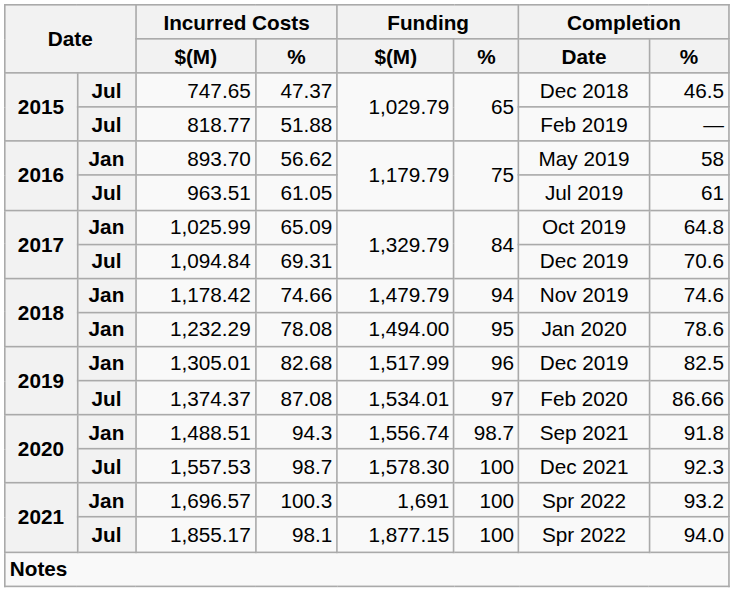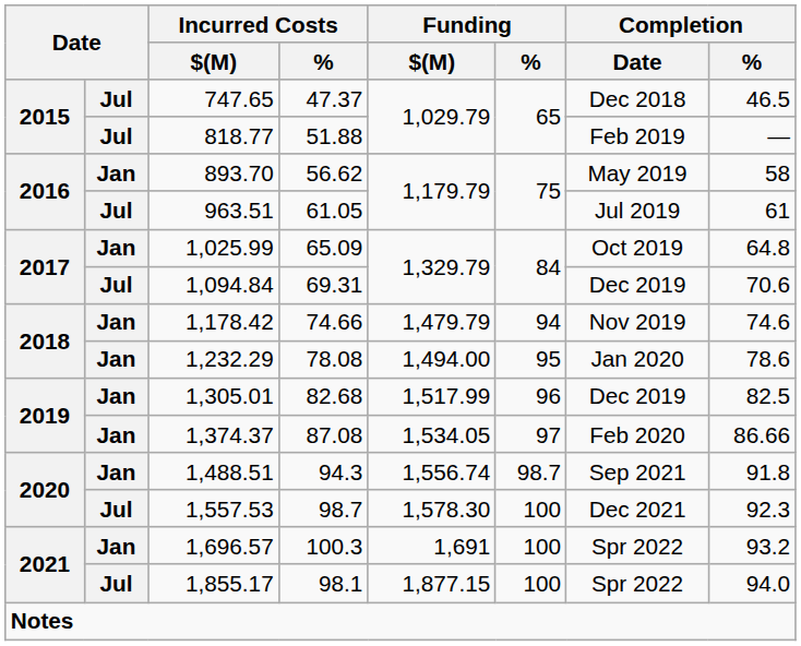 <table class="wikitable mw-collapsible collapsed floatright" style="width:35em; text-align:right; font-size:80%;">
 <tr>
 <th colspan=2 rowspan=2>Date</th>
 <th colspan=2>Incurred Costs</th>
 <th colspan=2>Funding</th>
 <th colspan=2>Completion</th>
 </tr>
 <tr>
 <th>$(M)</th>
 <th>%</th>
 <th>$(M)</th>
 <th>%</th>
 <th>Date</th>
 <th>%</th>
 </tr>
 <tr>
 <th rowspan=2>2015</th>
 <th>Jul</th>
 <td>747.65</td>
 <td>47.37</td>
 <td rowspan=2>1,029.79</td>
 <td rowspan=2>65</td>
 <td style="text-align:center;">Dec 2018</td>
 <td>46.5</td>
 </tr>
 <tr>
 <th>Jul</th>
 <td>818.77</td>
 <td>51.88</td>
 <td style="text-align:center;">Feb 2019</td>
 <td>—</td>
 </tr>
 <tr>
 <th rowspan=2>2016</th>
 <th>Jan</th>
 <td>893.70</td>
 <td>56.62</td>
 <td rowspan=2>1,179.79</td>
 <td rowspan=2>75</td>
 <td style="text-align:center;">May 2019</td>
 <td>58</td>
 </tr>
 <tr>
 <th>Jul</th>
 <td>963.51</td>
 <td>61.05</td>
 <td style="text-align:center;">Jul 2019</td>
 <td>61</td>
 </tr>
 <tr>
 <th rowspan=2>2017</th>
 <th>Jan</th>
 <td>1,025.99</td>
 <td>65.09</td>
 <td rowspan=2>1,329.79</td>
 <td rowspan=2>84</td>
 <td style="text-align:center;">Oct 2019</td>
 <td>64.8</td>
 </tr>
 <tr>
 <th>Jul</th>
 <td>1,094.84</td>
 <td>69.31</td>
 <td style="text-align:center;">Dec 2019</td>
 <td>70.6</td>
 </tr>
 <tr>
 <th rowspan=2>2018</th>
 <th>Jan</th>
 <td>1,178.42</td>
 <td>74.66</td>
 <td>1,479.79</td>
 <td>94</td>
 <td style="text-align:center;">Nov 2019</td>
 <td>74.6</td>
 </tr>
 <tr>
 <th>Jan</th>
 <td>1,232.29</td>
 <td>78.08</td>
 <td>1,494.00</td>
 <td>95</td>
 <td style="text-align:center;">Jan 2020</td>
 <td>78.6</td>
 </tr>
 <tr>
 <th rowspan=2>2019</th>
 <th>Jan</th>
 <td>1,305.01</td>
 <td>82.68</td>
 <td>1,517.99</td>
 <td>96</td>
 <td style="text-align:center;">Dec 2019</td>
 <td>82.5</td>
 </tr>
 <tr>
-<th>Jul</th>
+<th>Jan</th>
 <td>1,374.37</td>
 <td>87.08</td>
-<td>1,534.01</td>
+<td>1,534.05</td>
 <td>97</td>
 <td style="text-align:center;">Feb 2020</td>
 <td>86.66</td>
 </tr>
 <tr>
 <th rowspan=2>2020</th>
 <th>Jan</th>
 <td>1,488.51</td>
 <td>94.3</td>
 <td>1,556.74</td>
 <td>98.7</td>
 <td style="text-align:center;">Sep 2021</td>
 <td>91.8</td>
 </tr>
 <tr>
 <th>Jul</th>
 <td>1,557.53</td>
 <td>98.7</td>
 <td>1,578.30</td>
 <td>100</td>
 <td style="text-align:center;">Dec 2021</td>
 <td>92.3</td>
 </tr>
 <tr>
 <th rowspan=2>2021</th>
 <th>Jan</th>
 <td>1,696.57</td>
 <td>100.3</td>
 <td>1,691</td>
 <td>100</td>
 <td style="text-align:center;">Spr 2022</td>
 <td>93.2</td>
 </tr>
 <tr>
 <th>Jul</th>
 <td>1,855.17</td>
 <td>98.1</td>
 <td>1,877.15</td>
 <td>100</td>
 <td style="text-align:center;">Spr 2022</td>
 <td>94.0</td>
 </tr>
 <tr>
 <td colspan=8 style="text-align:left;"><strong>Notes</strong><br></td>
 </tr>
 </table>
